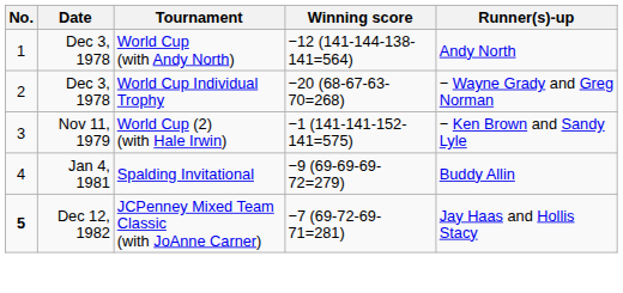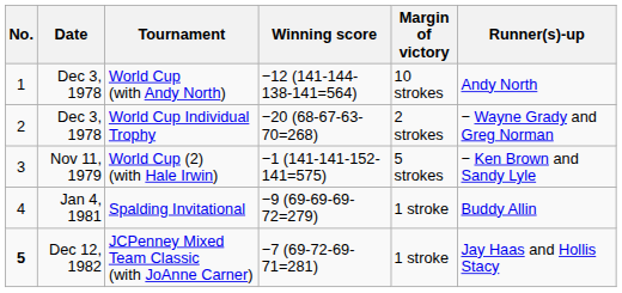 <table class="wikitable" style="font-size:95%;">
 <tr>
 <th>No.</th>
 <th>Date</th>
 <th>Tournament</th>
 <th>Winning score</th>
+<th>Margin of<br>victory</th>
 <th>Runner(s)-up</th>
 </tr>
 <tr>
 <td align=center>1</td>
 <td align=right>Dec 3, 1978</td>
 <td><a href='#'>World Cup</a><br>(with  <a href='#'>Andy North</a>)</td>
 <td>−12 (141-144-138-141=564)</td>
+<td>10 strokes</td>
 <td> <a href='#'>Andy North</a></td>
 </tr>
 <tr>
 <td align=center>2</td>
 <td align=right>Dec 3, 1978</td>
 <td><a href='#'>World Cup Individual Trophy</a></td>
 <td>−20 (68-67-63-70=268)</td>
+<td>2 strokes</td>
 <td> − <a href='#'>Wayne Grady</a> and <a href='#'>Greg Norman</a></td>
 </tr>
 <tr>
 <td align=center>3</td>
 <td align=right>Nov 11, 1979</td>
 <td><a href='#'>World Cup</a> (2)<br>(with  <a href='#'>Hale Irwin</a>)</td>
 <td>−1 (141-141-152-141=575)</td>
+<td>5 strokes</td>
 <td> − <a href='#'>Ken Brown</a> and <a href='#'>Sandy Lyle</a></td>
 </tr>
 <tr>
 <td align=center>4</td>
 <td align=right>Jan 4, 1981</td>
 <td><a href='#'>Spalding Invitational</a></td>
 <td>−9 (69-69-69-72=279)</td>
+<td>1 stroke</td>
 <td> <a href='#'>Buddy Allin</a></td>
 </tr>
 <tr>
 <td align=center><strong>5</strong></td>
 <td align=right>Dec 12, 1982</td>
 <td><a href='#'>JCPenney Mixed Team Classic</a><br>(with  <a href='#'>JoAnne Carner</a>)</td>
 <td>−7 (69-72-69-71=281)</td>
+<td>1 stroke</td>
 <td> <a href='#'>Jay Haas</a> and  <a href='#'>Hollis Stacy</a></td>
 </tr>
 </table>
